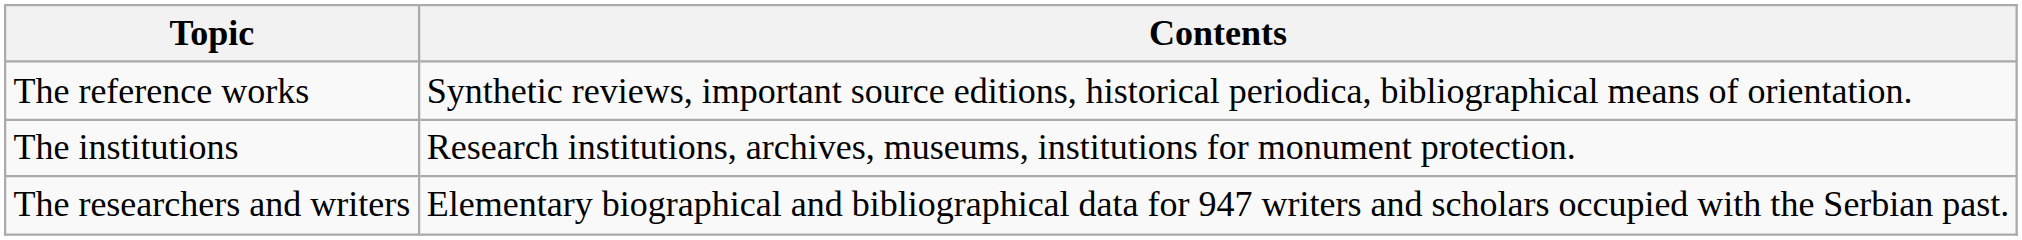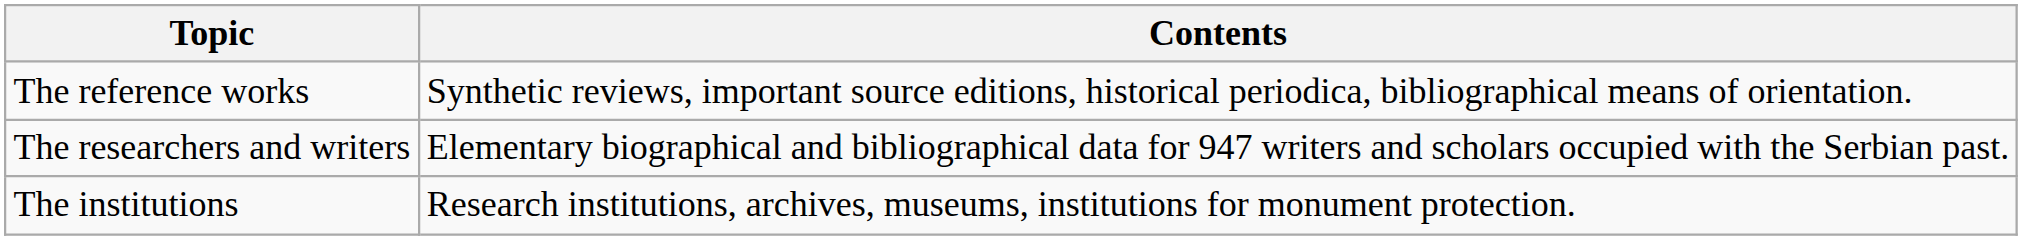 <table class="wikitable">
 <tr>
 <th>Topic</th>
 <th>Contents</th>
 </tr>
 <tr>
 <td>The reference works</td>
 <td>Synthetic reviews, important source editions, historical periodica, bibliographical means of orientation.</td>
 </tr>
 <tr>
+<td>The researchers and writers</td>
+<td>Elementary biographical and bibliographical data for 947 writers and scholars occupied with the Serbian past.</td>
+</tr>
+<tr>
 <td>The institutions</td>
 <td>Research institutions, archives, museums, institutions for monument protection.</td>
 </tr>
-<tr>
-<td>The researchers and writers</td>
-<td>Elementary biographical and bibliographical data for 947 writers and scholars occupied with the Serbian past.</td>
-</tr>
 </table>
